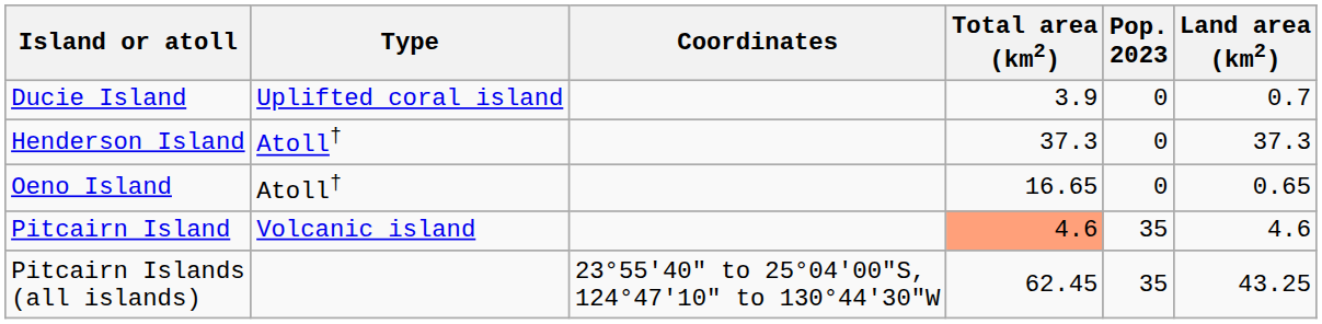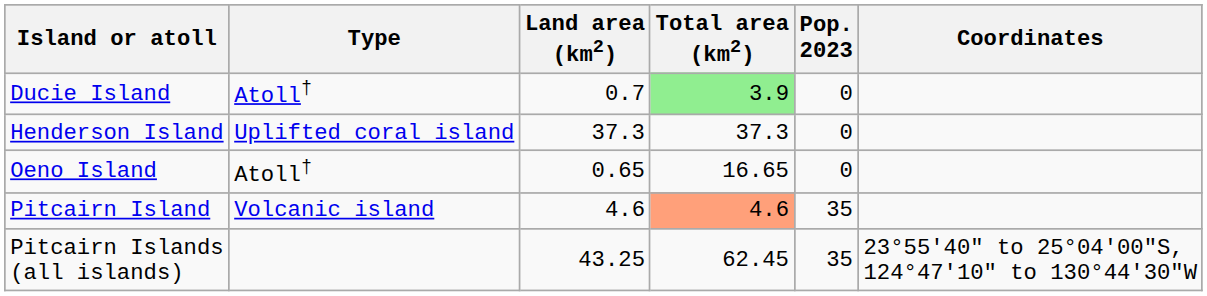 <table class="wikitable">
 <tr>
 <th>Island or atoll</th>
 <th>Type</th>
-<th>Coordinates</th>
+<th>Land area<br>(km<sup>2</sup>)</th>
 <th>Total area<br>(km<sup>2</sup>)</th>
 <th>Pop.<br>2023</th>
-<th>Land area<br>(km<sup>2</sup>)</th>
+<th>Coordinates</th>
 </tr>
 <tr>
 <td><a href='#'>Ducie Island</a></td>
-<td><a href='#'>Uplifted coral island</a></td>
+<td><a href='#'>Atoll</a><sup>†</sup></td>
+<td style="text-align:right">0.7</td>
+<td style="background: lightgreen; text-align:right">3.9</td>
+<td style="text-align:right">0</td>
 <td></td>
-<td style="text-align:right">3.9</td>
-<td style="text-align:right">0</td>
-<td style="text-align:right">0.7</td>
 </tr>
 <tr>
 <td><a href='#'>Henderson Island</a></td>
-<td><a href='#'>Atoll</a><sup>†</sup></td>
-<td></td>
+<td><a href='#'>Uplifted coral island</a></td>
+<td style="text-align:right">37.3</td>
 <td style="text-align:right">37.3</td>
 <td style="text-align:right">0</td>
-<td style="text-align:right">37.3</td>
+<td></td>
 </tr>
 <tr>
 <td><a href='#'>Oeno Island</a></td>
 <td>Atoll<sup>†</sup></td>
-<td></td>
+<td style="text-align:right">0.65</td>
 <td style="text-align:right">16.65</td>
 <td style="text-align:right">0</td>
-<td style="text-align:right">0.65</td>
+<td></td>
 </tr>
 <tr>
 <td><a href='#'>Pitcairn Island</a></td>
 <td><a href='#'>Volcanic island</a></td>
-<td></td>
+<td style="text-align:right">4.6</td>
 <td style="background: lightsalmon; text-align:right">4.6</td>
 <td style="text-align:right">35</td>
-<td style="text-align:right">4.6</td>
+<td></td>
 </tr>
 <tr>
 <td>Pitcairn Islands<br>(all islands)</td>
 <td></td>
-<td>23°55′40″ to 25°04′00″S,<br>124°47′10″ to 130°44′30″W</td>
+<td style="text-align:right">43.25</td>
 <td style="text-align:right">62.45</td>
 <td style="text-align:right">35</td>
-<td style="text-align:right">43.25</td>
+<td>23°55′40″ to 25°04′00″S,<br>124°47′10″ to 130°44′30″W</td>
 </tr>
 </table>
